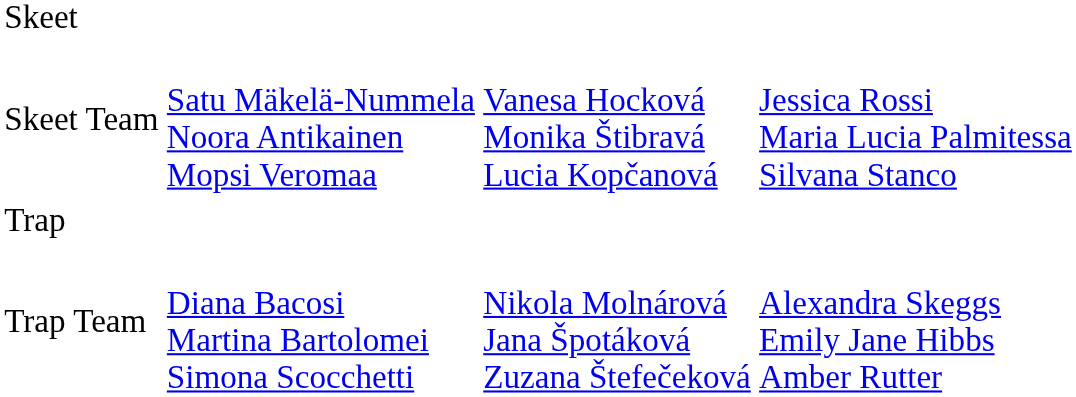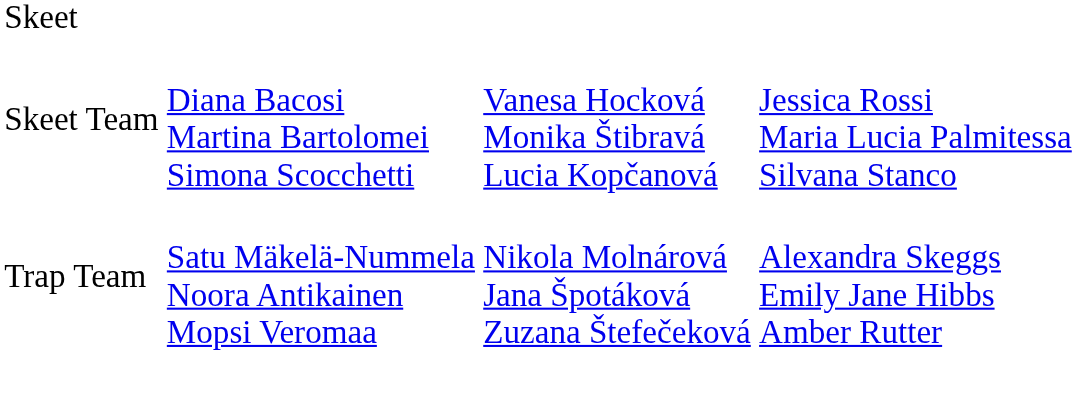 <table>
 <tr>
 <td>Skeet</td>
 <td></td>
 <td></td>
 <td></td>
 </tr>
 <tr>
 <td>Skeet Team</td>
-<td><br><a href='#'>Satu Mäkelä-Nummela</a><br><a href='#'>Noora Antikainen</a><br><a href='#'>Mopsi Veromaa</a></td>
+<td><br><a href='#'>Diana Bacosi</a><br><a href='#'>Martina Bartolomei</a><br><a href='#'>Simona Scocchetti</a></td>
 <td><br><a href='#'>Vanesa Hocková</a><br><a href='#'>Monika Štibravá</a><br><a href='#'>Lucia Kopčanová</a></td>
 <td><br><a href='#'>Jessica Rossi</a><br><a href='#'>Maria Lucia Palmitessa</a><br><a href='#'>Silvana Stanco</a></td>
 </tr>
 <tr>
-<td>Trap</td>
-<td></td>
-<td></td>
-<td></td>
-</tr>
-<tr>
 <td>Trap Team</td>
-<td><br><a href='#'>Diana Bacosi</a><br><a href='#'>Martina Bartolomei</a><br><a href='#'>Simona Scocchetti</a></td>
+<td><br><a href='#'>Satu Mäkelä-Nummela</a><br><a href='#'>Noora Antikainen</a><br><a href='#'>Mopsi Veromaa</a></td>
 <td><br><a href='#'>Nikola Molnárová</a><br><a href='#'>Jana Špotáková</a><br><a href='#'>Zuzana Štefečeková</a></td>
 <td><br><a href='#'>Alexandra Skeggs</a><br><a href='#'>Emily Jane Hibbs</a><br><a href='#'>Amber Rutter</a></td>
 </tr>
 </table>
